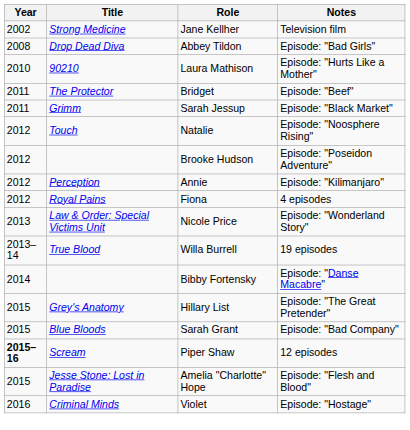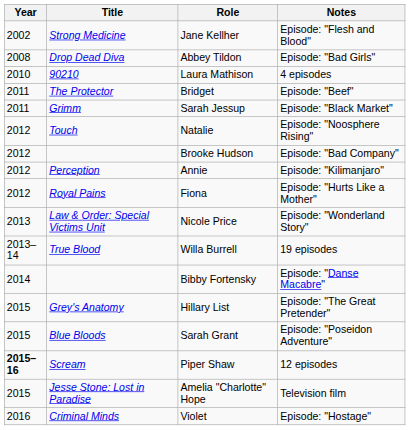 <table class="wikitable sortable">
 <tr>
 <th>Year</th>
 <th>Title</th>
 <th>Role</th>
 <th class="unsortable">Notes</th>
 </tr>
 <tr>
 <td>2002</td>
 <td><em><a href='#'>Strong Medicine</a></em></td>
 <td>Jane Kellher</td>
-<td>Television film</td>
+<td>Episode: "Flesh and Blood"</td>
 </tr>
 <tr>
 <td>2008</td>
 <td><em><a href='#'>Drop Dead Diva</a></em></td>
 <td>Abbey Tildon</td>
 <td>Episode: "Bad Girls"</td>
 </tr>
 <tr>
 <td>2010</td>
 <td><em><a href='#'>90210</a></em></td>
 <td>Laura Mathison</td>
-<td>Episode: "Hurts Like a Mother"</td>
+<td>4 episodes</td>
 </tr>
 <tr>
 <td>2011</td>
 <td><em><a href='#'>The Protector</a></em></td>
 <td>Bridget</td>
 <td>Episode: "Beef"</td>
 </tr>
 <tr>
 <td>2011</td>
 <td><em><a href='#'>Grimm</a></em></td>
 <td>Sarah Jessup</td>
 <td>Episode: "Black Market"</td>
 </tr>
 <tr>
 <td>2012</td>
 <td><em><a href='#'>Touch</a></em></td>
 <td>Natalie</td>
 <td>Episode: "Noosphere Rising"</td>
 </tr>
 <tr>
 <td>2012</td>
 <td><em></em></td>
 <td>Brooke Hudson</td>
-<td>Episode: "Poseidon Adventure"</td>
+<td>Episode: "Bad Company"</td>
 </tr>
 <tr>
 <td>2012</td>
 <td><em><a href='#'>Perception</a></em></td>
 <td>Annie</td>
 <td>Episode: "Kilimanjaro"</td>
 </tr>
 <tr>
 <td>2012</td>
 <td><em><a href='#'>Royal Pains</a></em></td>
 <td>Fiona</td>
-<td>4 episodes</td>
+<td>Episode: "Hurts Like a Mother"</td>
 </tr>
 <tr>
 <td>2013</td>
 <td><em><a href='#'>Law & Order: Special Victims Unit</a></em></td>
 <td>Nicole Price</td>
 <td>Episode: "Wonderland Story"</td>
 </tr>
 <tr>
 <td>2013–14</td>
 <td><em><a href='#'>True Blood</a></em></td>
 <td>Willa Burrell</td>
 <td>19 episodes</td>
 </tr>
 <tr>
 <td>2014</td>
 <td><em></em></td>
 <td>Bibby Fortensky</td>
 <td>Episode: "<a href='#'>Danse Macabre</a>"</td>
 </tr>
 <tr>
 <td>2015</td>
 <td><em><a href='#'>Grey's Anatomy</a></em></td>
 <td>Hillary List</td>
 <td>Episode: "The Great Pretender"</td>
 </tr>
 <tr>
 <td>2015</td>
 <td><em><a href='#'>Blue Bloods</a></em></td>
 <td>Sarah Grant</td>
-<td>Episode: "Bad Company"</td>
+<td>Episode: "Poseidon Adventure"</td>
 </tr>
 <tr>
 <td><strong>2015–16</strong></td>
 <td><em><a href='#'>Scream</a></em></td>
 <td>Piper Shaw</td>
 <td>12 episodes</td>
 </tr>
 <tr>
 <td>2015</td>
 <td><em><a href='#'>Jesse Stone: Lost in Paradise</a></em></td>
 <td>Amelia "Charlotte" Hope</td>
-<td>Episode: "Flesh and Blood"</td>
+<td>Television film</td>
 </tr>
 <tr>
 <td>2016</td>
 <td><em><a href='#'>Criminal Minds</a></em></td>
 <td>Violet</td>
 <td>Episode: "Hostage"</td>
 </tr>
 </table>
